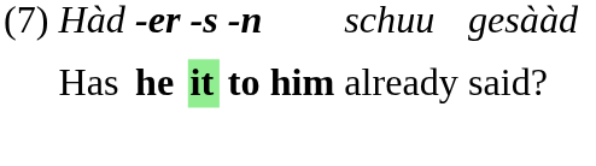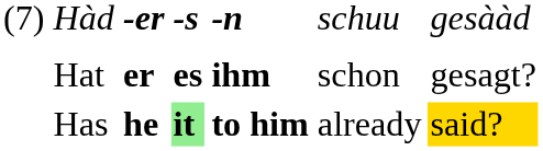 <table>
 <tr>
 <td>(7)</td>
 <td><em>Hàd</em></td>
 <td><strong><em>-er</em></strong></td>
 <td><strong><em>-s</em></strong></td>
 <td><strong><em>-n</em></strong></td>
 <td><em>schuu</em></td>
 <td><em>gesààd</em></td>
 </tr>
 <tr>
 <td></td>
 <td colspan="4" style="text-align:center;"></td>
 <td></td>
 <td></td>
 </tr>
 <tr>
 <td></td>
+<td>Hat</td>
+<td><strong>er</strong></td>
+<td><strong>es</strong></td>
+<td><strong>ihm</strong></td>
+<td>schon</td>
+<td>gesagt?</td>
+</tr>
+<tr>
+<td></td>
 <td>Has</td>
 <td><strong>he</strong></td>
 <td style="background: lightgreen;"><strong>it</strong></td>
 <td><strong>to him</strong></td>
 <td>already</td>
-<td>said?</td>
+<td style="background: gold;">said?</td>
 </tr>
 </table>
